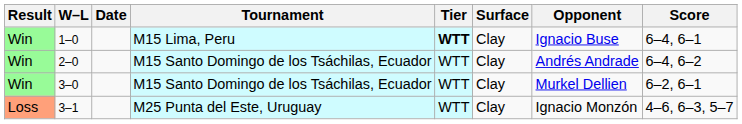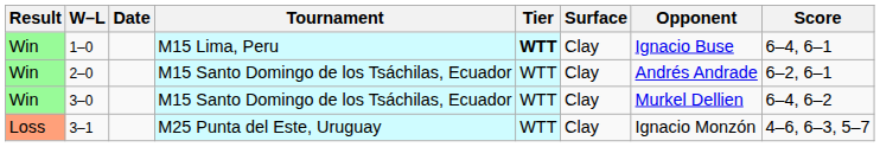 <table class="sortable wikitable">
 <tr>
 <th>Result</th>
 <th class="unsortable">W–L</th>
 <th>Date</th>
 <th>Tournament</th>
 <th>Tier</th>
 <th>Surface</th>
 <th>Opponent</th>
 <th class="unsortable">Score</th>
 </tr>
 <tr>
 <td bgcolor=98fb98>Win</td>
 <td><small>1–0</small></td>
 <td></td>
 <td style="background:#cffcff;">M15 Lima, Peru</td>
 <td style="background:#cffcff;"><strong>WTT</strong></td>
 <td>Clay</td>
 <td> <a href='#'>Ignacio Buse</a></td>
 <td>6–4, 6–1</td>
 </tr>
 <tr>
 <td bgcolor=98fb98>Win</td>
 <td><small>2–0</small></td>
 <td></td>
 <td style="background:#cffcff;">M15 Santo Domingo de los Tsáchilas, Ecuador</td>
 <td style="background:#cffcff;">WTT</td>
 <td>Clay</td>
 <td> <a href='#'>Andrés Andrade</a></td>
-<td>6–4, 6–2</td>
+<td>6–2, 6–1</td>
 </tr>
 <tr>
 <td bgcolor=98fb98>Win</td>
 <td><small>3–0</small></td>
 <td></td>
 <td style="background:#cffcff;">M15 Santo Domingo de los Tsáchilas, Ecuador</td>
 <td style="background:#cffcff;">WTT</td>
 <td>Clay</td>
 <td> <a href='#'>Murkel Dellien</a></td>
-<td>6–2, 6–1</td>
+<td>6–4, 6–2</td>
 </tr>
 <tr>
 <td bgcolor=ffa07a>Loss</td>
 <td><small>3–1</small></td>
 <td></td>
 <td style="background:#cffcff;">M25 Punta del Este, Uruguay</td>
 <td style="background:#cffcff;">WTT</td>
 <td>Clay</td>
 <td> Ignacio Monzón</td>
 <td>4–6, 6–3, 5–7</td>
 </tr>
 </table>
